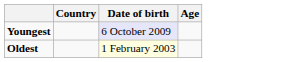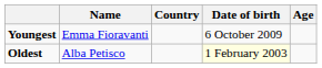 <table class="wikitable">
 <tr>
 <th></th>
+<th><strong>Name</strong></th>
 <th><strong>Country</strong></th>
 <th><strong>Date of birth</strong></th>
 <th><strong>Age</strong></th>
 </tr>
 <tr>
 <td><strong>Youngest</strong></td>
+<td><a href='#'>Emma Fioravanti</a></td>
 <td></td>
-<td style="background: lavender;">6 October 2009</td>
+<td>6 October 2009</td>
 <td></td>
 </tr>
 <tr>
 <td><strong>Oldest</strong></td>
+<td><a href='#'>Alba Petisco</a></td>
 <td></td>
 <td style="background: lightyellow;">1 February 2003</td>
 <td></td>
 </tr>
 </table>
